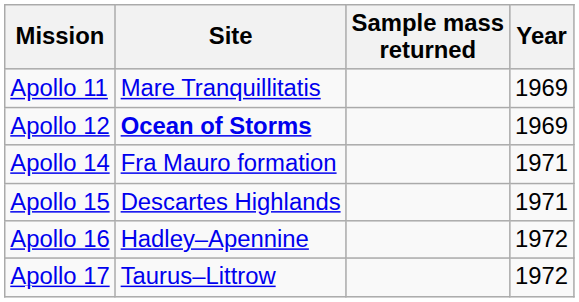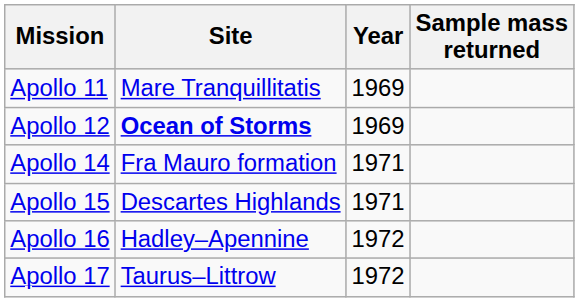 <table class="wikitable">
 <tr>
 <th>Mission</th>
 <th>Site</th>
+<th>Year</th>
 <th>Sample mass<br>returned</th>
-<th>Year</th>
 </tr>
 <tr>
 <td><a href='#'>Apollo 11</a></td>
 <td><a href='#'>Mare Tranquillitatis</a></td>
+<td align="right">1969</td>
 <td align="right"><br></td>
-<td align="right">1969</td>
 </tr>
 <tr>
 <td><a href='#'>Apollo 12</a></td>
 <td><strong><a href='#'>Ocean of Storms</a></strong></td>
+<td align="right">1969</td>
 <td align="right"><br></td>
-<td align="right">1969</td>
 </tr>
 <tr>
 <td><a href='#'>Apollo 14</a></td>
 <td><a href='#'>Fra Mauro formation</a></td>
+<td align="right">1971</td>
 <td align="right"><br></td>
-<td align="right">1971</td>
 </tr>
 <tr>
 <td><a href='#'>Apollo 15</a></td>
 <td><a href='#'>Descartes Highlands</a></td>
+<td align="right">1971</td>
 <td align="right"><br></td>
-<td align="right">1971</td>
 </tr>
 <tr>
 <td><a href='#'>Apollo 16</a></td>
 <td><a href='#'>Hadley–Apennine</a></td>
+<td align="right">1972</td>
 <td align="right"><br></td>
-<td align="right">1972</td>
 </tr>
 <tr>
 <td><a href='#'>Apollo 17</a></td>
 <td><a href='#'>Taurus–Littrow</a></td>
+<td align="right">1972</td>
 <td align="right"><br></td>
-<td align="right">1972</td>
 </tr>
 </table>
